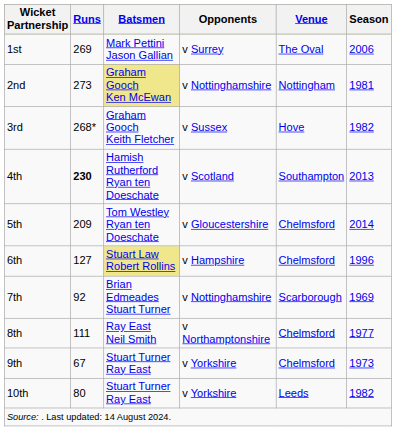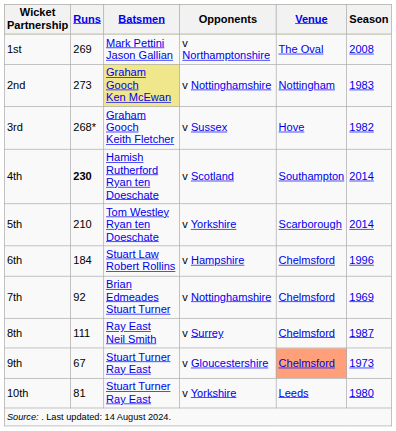 <table class="wikitable" width=90%>
 <tr bgcolor=#bdb76b>
 <th>Wicket<br>Partnership</th>
 <th><a href='#'>Runs</a></th>
 <th><a href='#'>Batsmen</a></th>
 <th>Opponents</th>
 <th><a href='#'>Venue</a></th>
 <th>Season</th>
 </tr>
 <tr>
 <td>1st</td>
 <td>269</td>
 <td> <a href='#'>Mark Pettini</a><br> <a href='#'>Jason Gallian</a></td>
-<td>v <a href='#'>Surrey</a></td>
+<td>v <a href='#'>Northamptonshire</a></td>
 <td><a href='#'>The Oval</a></td>
-<td><a href='#'>2006</a></td>
+<td><a href='#'>2008</a></td>
 </tr>
 <tr>
 <td>2nd</td>
 <td>273</td>
 <td style="background: khaki;"> <a href='#'>Graham Gooch</a><br> <a href='#'>Ken McEwan</a></td>
 <td>v <a href='#'>Nottinghamshire</a></td>
 <td><a href='#'>Nottingham</a></td>
-<td><a href='#'>1981</a></td>
+<td><a href='#'>1983</a></td>
 </tr>
 <tr>
 <td>3rd</td>
 <td>268*</td>
 <td> <a href='#'>Graham Gooch</a><br> <a href='#'>Keith Fletcher</a></td>
 <td>v <a href='#'>Sussex</a></td>
 <td><a href='#'>Hove</a></td>
 <td><a href='#'>1982</a></td>
 </tr>
 <tr>
 <td>4th</td>
 <td><strong>230</strong></td>
 <td> <a href='#'>Hamish Rutherford</a><br> <a href='#'>Ryan ten Doeschate</a></td>
 <td>v <a href='#'>Scotland</a></td>
 <td><a href='#'>Southampton</a></td>
-<td><a href='#'>2013</a></td>
+<td><a href='#'>2014</a></td>
 </tr>
 <tr>
 <td>5th</td>
-<td>209</td>
+<td>210</td>
 <td> <a href='#'>Tom Westley</a><br> <a href='#'>Ryan ten Doeschate</a></td>
-<td>v <a href='#'>Gloucestershire</a></td>
-<td><a href='#'>Chelmsford</a></td>
+<td>v <a href='#'>Yorkshire</a></td>
+<td><a href='#'>Scarborough</a></td>
 <td><a href='#'>2014</a></td>
 </tr>
 <tr )>
 <td>6th</td>
-<td>127</td>
-<td style="background: khaki;"> <a href='#'>Stuart Law</a><br> <a href='#'>Robert Rollins</a></td>
+<td>184</td>
+<td> <a href='#'>Stuart Law</a><br> <a href='#'>Robert Rollins</a></td>
 <td>v <a href='#'>Hampshire</a></td>
 <td><a href='#'>Chelmsford</a></td>
 <td><a href='#'>1996</a></td>
 </tr>
 <tr>
 <td>7th</td>
 <td>92</td>
 <td> <a href='#'>Brian Edmeades</a><br> <a href='#'>Stuart Turner</a></td>
 <td>v <a href='#'>Nottinghamshire</a></td>
-<td><a href='#'>Scarborough</a></td>
+<td><a href='#'>Chelmsford</a></td>
 <td><a href='#'>1969</a></td>
 </tr>
 <tr>
 <td>8th</td>
 <td>111</td>
 <td> <a href='#'>Ray East</a><br> <a href='#'>Neil Smith</a></td>
-<td>v <a href='#'>Northamptonshire</a></td>
+<td>v <a href='#'>Surrey</a></td>
 <td><a href='#'>Chelmsford</a></td>
-<td><a href='#'>1977</a></td>
+<td><a href='#'>1987</a></td>
 </tr>
 <tr>
 <td>9th</td>
 <td>67</td>
 <td> <a href='#'>Stuart Turner</a><br> <a href='#'>Ray East</a></td>
-<td>v <a href='#'>Yorkshire</a></td>
-<td><a href='#'>Chelmsford</a></td>
+<td>v <a href='#'>Gloucestershire</a></td>
+<td style="background: lightsalmon;"><a href='#'>Chelmsford</a></td>
 <td><a href='#'>1973</a></td>
 </tr>
 <tr>
 <td>10th</td>
-<td>80</td>
+<td>81</td>
 <td> <a href='#'>Stuart Turner</a><br> <a href='#'>Ray East</a></td>
 <td>v <a href='#'>Yorkshire</a></td>
 <td><a href='#'>Leeds</a></td>
-<td><a href='#'>1982</a></td>
+<td><a href='#'>1980</a></td>
 </tr>
 <tr>
 <td colspan=6><small><em>Source: </em>. Last updated: 14 August 2024.</small></td>
 </tr>
 </table>
